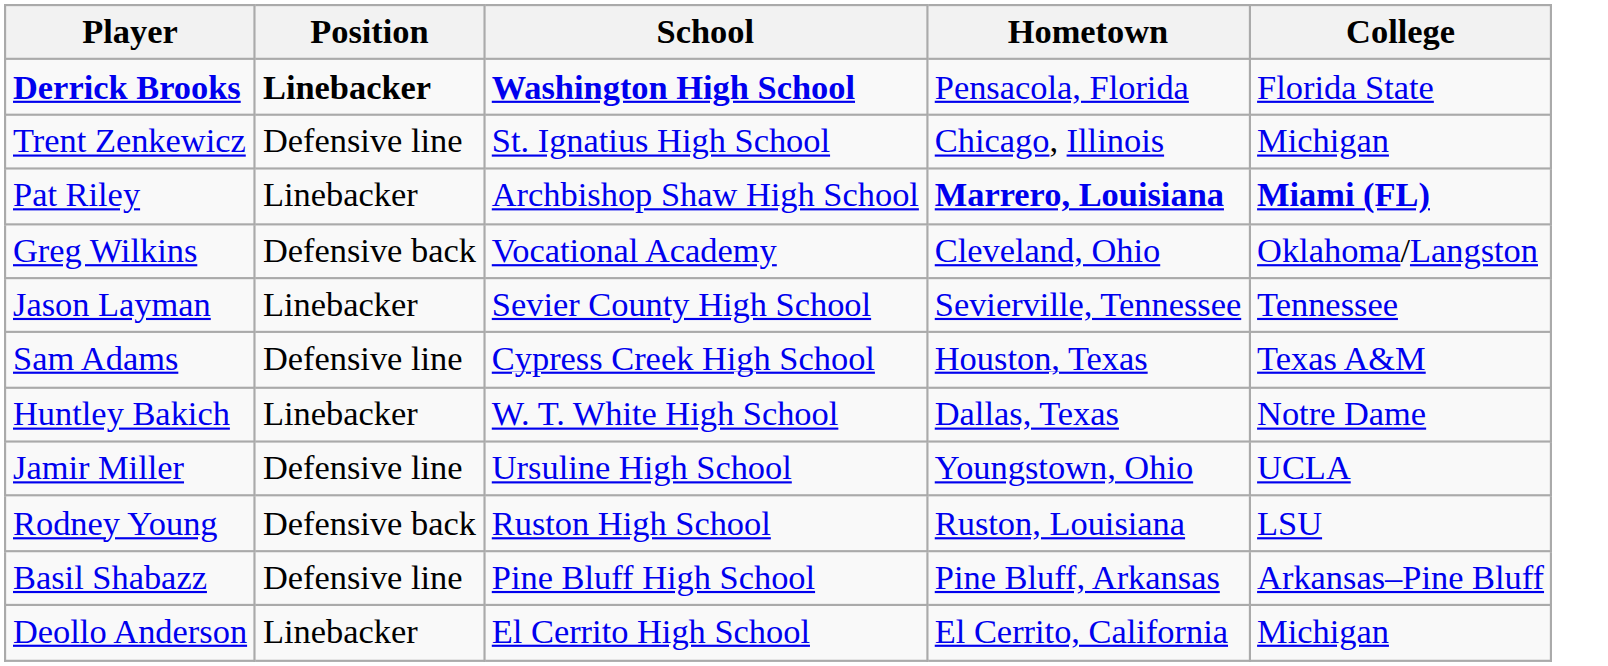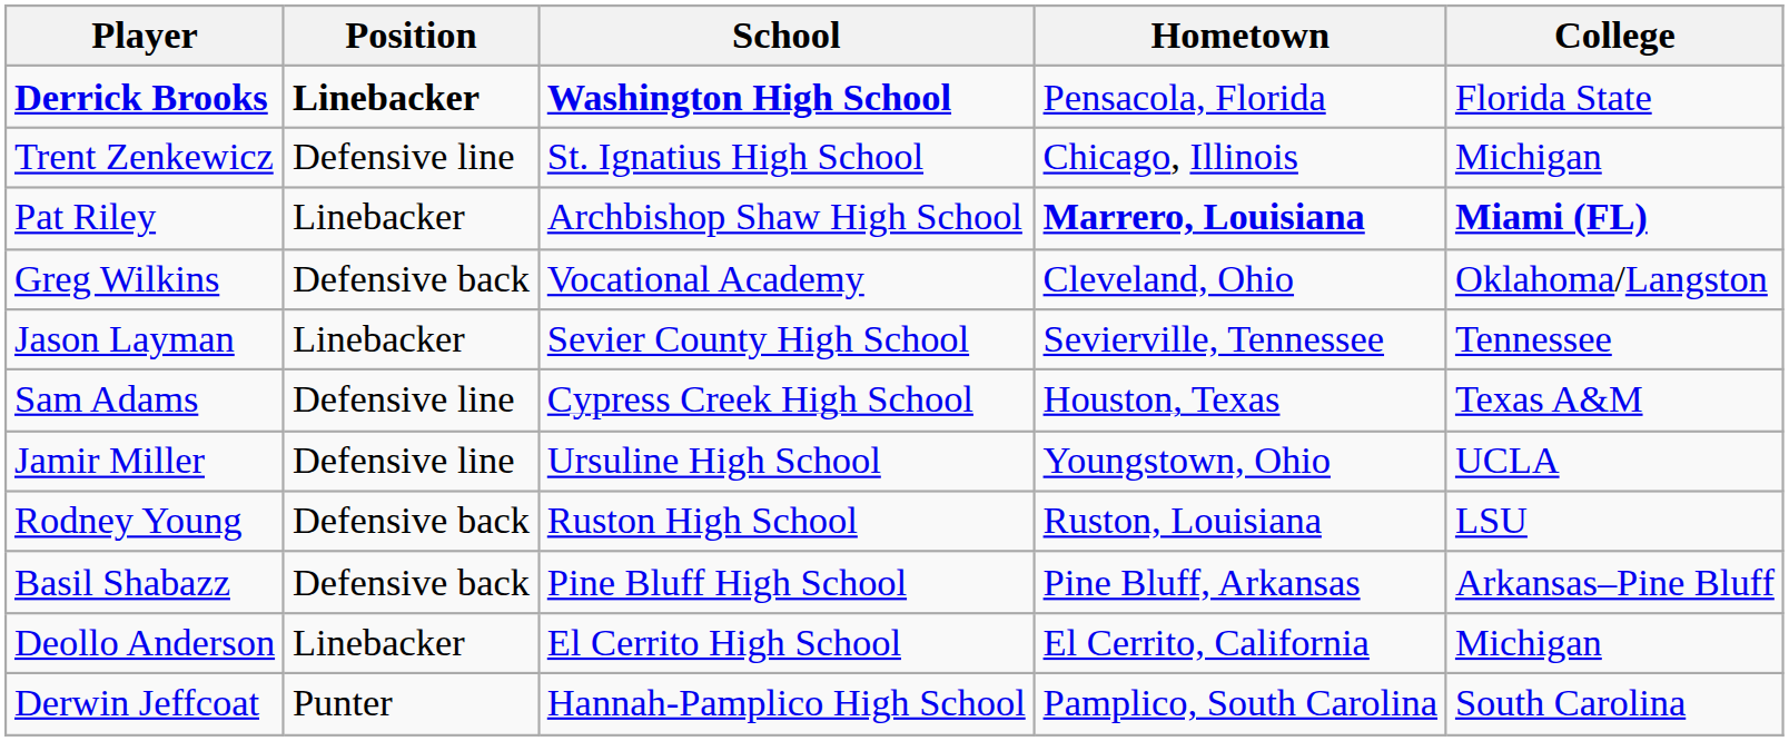 <table class="wikitable">
 <tr>
 <th>Player</th>
 <th>Position</th>
 <th>School</th>
 <th>Hometown</th>
 <th>College</th>
 </tr>
 <tr>
 <td><strong><a href='#'>Derrick Brooks</a></strong></td>
 <td><strong>Linebacker</strong></td>
 <td><strong><a href='#'>Washington High School</a></strong></td>
 <td><a href='#'>Pensacola, Florida</a></td>
 <td><a href='#'>Florida State</a></td>
 </tr>
 <tr>
 <td><a href='#'>Trent Zenkewicz</a></td>
 <td>Defensive line</td>
 <td><a href='#'>St. Ignatius High School</a></td>
 <td><a href='#'>Chicago</a>, <a href='#'>Illinois</a></td>
 <td><a href='#'>Michigan</a></td>
 </tr>
 <tr>
 <td><a href='#'>Pat Riley</a></td>
 <td>Linebacker</td>
 <td><a href='#'>Archbishop Shaw High School</a></td>
 <td><strong><a href='#'>Marrero, Louisiana</a></strong></td>
 <td><strong><a href='#'>Miami (FL)</a></strong></td>
 </tr>
 <tr>
 <td><a href='#'>Greg Wilkins</a></td>
 <td>Defensive back</td>
 <td><a href='#'>Vocational Academy</a></td>
 <td><a href='#'>Cleveland, Ohio</a></td>
 <td><a href='#'>Oklahoma</a>/<a href='#'>Langston</a></td>
 </tr>
 <tr>
 <td><a href='#'>Jason Layman</a></td>
 <td>Linebacker</td>
 <td><a href='#'>Sevier County High School</a></td>
 <td><a href='#'>Sevierville, Tennessee</a></td>
 <td><a href='#'>Tennessee</a></td>
 </tr>
 <tr>
 <td><a href='#'>Sam Adams</a></td>
 <td>Defensive line</td>
 <td><a href='#'>Cypress Creek High School</a></td>
 <td><a href='#'>Houston, Texas</a></td>
 <td><a href='#'>Texas A&M</a></td>
 </tr>
 <tr>
-<td><a href='#'>Huntley Bakich</a></td>
-<td>Linebacker</td>
-<td><a href='#'>W. T. White High School</a></td>
-<td><a href='#'>Dallas, Texas</a></td>
-<td><a href='#'>Notre Dame</a></td>
-</tr>
-<tr>
 <td><a href='#'>Jamir Miller</a></td>
 <td>Defensive line</td>
 <td><a href='#'>Ursuline High School</a></td>
 <td><a href='#'>Youngstown, Ohio</a></td>
 <td><a href='#'>UCLA</a></td>
 </tr>
 <tr>
 <td><a href='#'>Rodney Young</a></td>
 <td>Defensive back</td>
 <td><a href='#'>Ruston High School</a></td>
 <td><a href='#'>Ruston, Louisiana</a></td>
 <td><a href='#'>LSU</a></td>
 </tr>
 <tr>
 <td><a href='#'>Basil Shabazz</a></td>
-<td>Defensive line</td>
+<td>Defensive back</td>
 <td><a href='#'>Pine Bluff High School</a></td>
 <td><a href='#'>Pine Bluff, Arkansas</a></td>
 <td><a href='#'>Arkansas–Pine Bluff</a></td>
 </tr>
 <tr>
 <td><a href='#'>Deollo Anderson</a></td>
 <td>Linebacker</td>
 <td><a href='#'>El Cerrito High School</a></td>
 <td><a href='#'>El Cerrito, California</a></td>
 <td><a href='#'>Michigan</a></td>
 </tr>
+<tr>
+<td><a href='#'>Derwin Jeffcoat</a></td>
+<td>Punter</td>
+<td><a href='#'>Hannah-Pamplico High School</a></td>
+<td><a href='#'>Pamplico, South Carolina</a></td>
+<td><a href='#'>South Carolina</a></td>
+</tr>
 </table>
